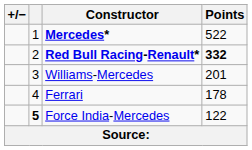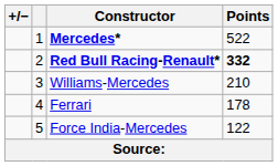 <table class="wikitable" style="font-size: 85%;">
 <tr>
 <th scope="col">+/−</th>
 <th scope="col"></th>
 <th scope="col">Constructor</th>
 <th scope="col">Points</th>
 </tr>
 <tr>
 <td></td>
 <td align="center">1</td>
 <td> <strong><a href='#'>Mercedes</a>*</strong></td>
 <td>522</td>
 </tr>
 <tr>
 <td></td>
 <td align="center">2</td>
 <td> <strong><a href='#'>Red Bull Racing</a>-<a href='#'>Renault</a>*</strong></td>
 <td><strong>332</strong></td>
 </tr>
 <tr>
 <td></td>
 <td align="center">3</td>
 <td> <a href='#'>Williams</a>-<a href='#'>Mercedes</a></td>
-<td>201</td>
+<td>210</td>
 </tr>
 <tr>
 <td></td>
 <td align="center">4</td>
 <td> <a href='#'>Ferrari</a></td>
 <td>178</td>
 </tr>
 <tr>
 <td></td>
-<td align="center"><strong>5</strong></td>
+<td align="center">5</td>
 <td> <a href='#'>Force India</a>-<a href='#'>Mercedes</a></td>
 <td>122</td>
 </tr>
 <tr>
 <th colspan=4>Source:</th>
 </tr>
 </table>
